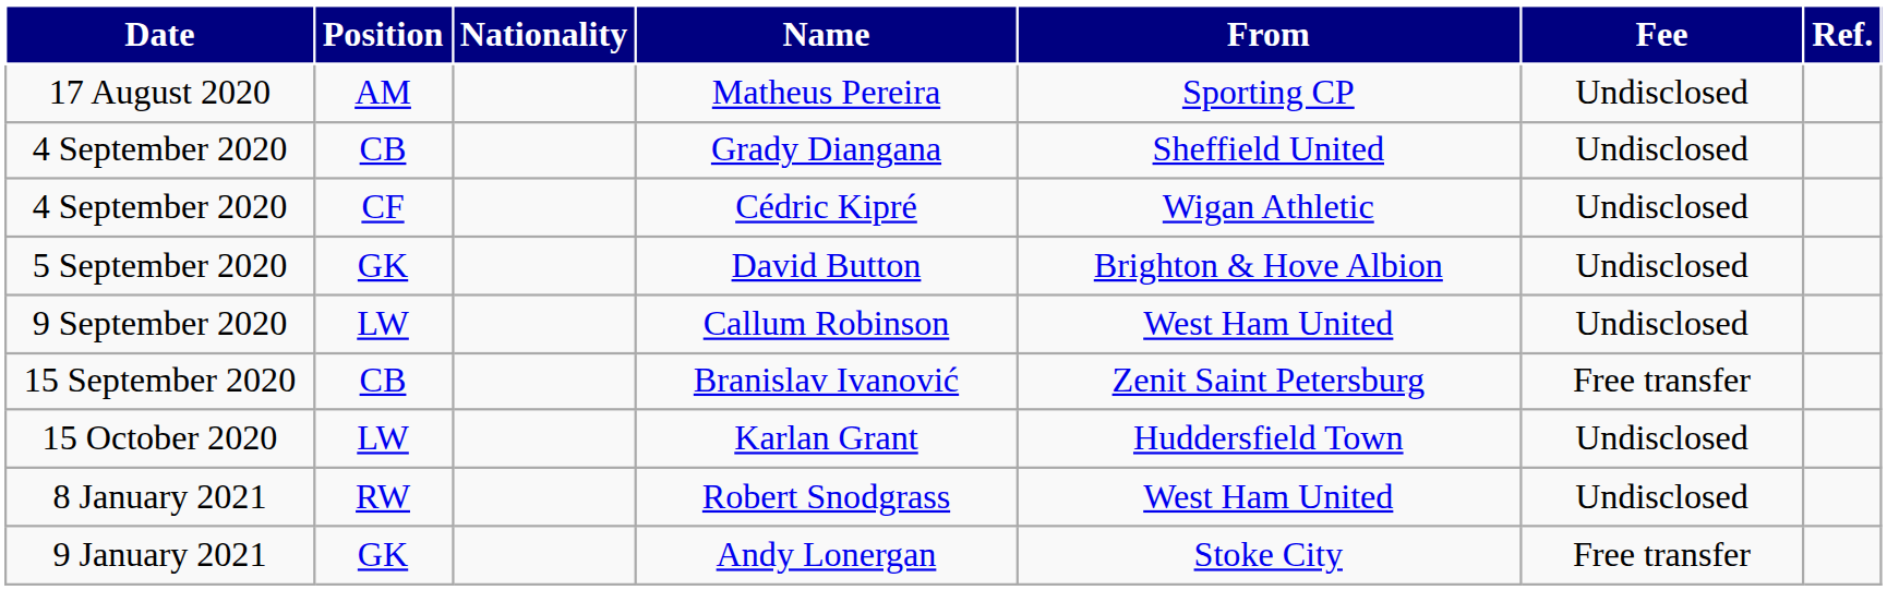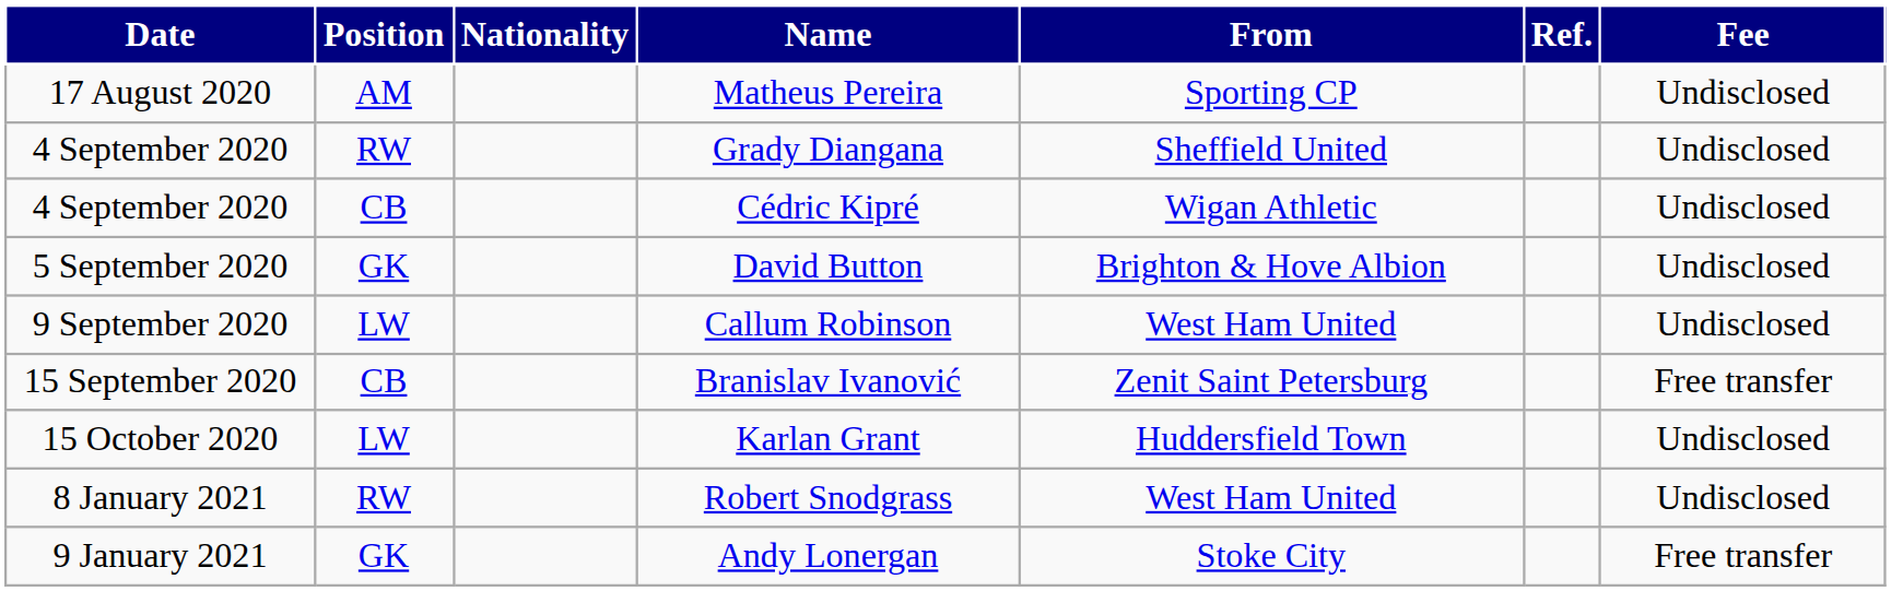 <table class="wikitable"  style="text-align:center; font-size:90%; ">
 <tr>
 <th style="background:#000080;color:#ffffff;border:1px solid #ffffff; width:120px;">Date</th>
 <th style="background:#000080;color:#ffffff;border:1px solid #ffffff; width:50px;">Position</th>
 <th style="background:#000080;color:#ffffff;border:1px solid #ffffff; width:50px;">Nationality</th>
 <th style="background:#000080;color:#ffffff;border:1px solid #ffffff; width:150px;">Name</th>
 <th style="background:#000080;color:#ffffff;border:1px solid #ffffff; width:200px;">From</th>
+<th style="background:#000080;color:#ffffff;border:1px solid #ffffff; width:25px;">Ref.</th>
 <th style="background:#000080;color:#ffffff;border:1px solid #ffffff; width:110px;">Fee</th>
-<th style="background:#000080;color:#ffffff;border:1px solid #ffffff; width:25px;">Ref.</th>
 </tr>
 <tr>
 <td>17 August 2020</td>
 <td><a href='#'>AM</a></td>
 <td></td>
 <td><a href='#'>Matheus Pereira</a></td>
 <td> <a href='#'>Sporting CP</a></td>
+<td></td>
 <td>Undisclosed</td>
+</tr>
+<tr>
+<td>4 September 2020</td>
+<td><a href='#'>RW</a></td>
 <td></td>
+<td><a href='#'>Grady Diangana</a></td>
+<td> <a href='#'>Sheffield United</a></td>
+<td></td>
+<td>Undisclosed</td>
 </tr>
 <tr>
 <td>4 September 2020</td>
 <td><a href='#'>CB</a></td>
 <td></td>
-<td><a href='#'>Grady Diangana</a></td>
-<td> <a href='#'>Sheffield United</a></td>
-<td>Undisclosed</td>
-<td></td>
-</tr>
-<tr>
-<td>4 September 2020</td>
-<td><a href='#'>CF</a></td>
-<td></td>
 <td><a href='#'>Cédric Kipré</a></td>
 <td> <a href='#'>Wigan Athletic</a></td>
+<td></td>
 <td>Undisclosed</td>
-<td></td>
 </tr>
 <tr>
 <td>5 September 2020</td>
 <td><a href='#'>GK</a></td>
 <td></td>
 <td><a href='#'>David Button</a></td>
 <td> <a href='#'>Brighton & Hove Albion</a></td>
+<td></td>
 <td>Undisclosed</td>
-<td></td>
 </tr>
 <tr>
 <td>9 September 2020</td>
 <td><a href='#'>LW</a></td>
 <td></td>
 <td><a href='#'>Callum Robinson</a></td>
 <td> <a href='#'>West Ham United</a></td>
+<td></td>
 <td>Undisclosed</td>
-<td></td>
 </tr>
 <tr>
 <td>15 September 2020</td>
 <td><a href='#'>CB</a></td>
 <td></td>
 <td><a href='#'>Branislav Ivanović</a></td>
 <td> <a href='#'>Zenit Saint Petersburg</a></td>
+<td></td>
 <td>Free transfer</td>
-<td></td>
 </tr>
 <tr>
 <td>15 October 2020</td>
 <td><a href='#'>LW</a></td>
 <td></td>
 <td><a href='#'>Karlan Grant</a></td>
 <td> <a href='#'>Huddersfield Town</a></td>
+<td></td>
 <td>Undisclosed</td>
-<td></td>
 </tr>
 <tr>
 <td>8 January 2021</td>
 <td><a href='#'>RW</a></td>
 <td></td>
 <td><a href='#'>Robert Snodgrass</a></td>
 <td> <a href='#'>West Ham United</a></td>
+<td></td>
 <td>Undisclosed</td>
-<td></td>
 </tr>
 <tr>
 <td>9 January 2021</td>
 <td><a href='#'>GK</a></td>
 <td></td>
 <td><a href='#'>Andy Lonergan</a></td>
 <td> <a href='#'>Stoke City</a></td>
+<td></td>
 <td>Free transfer</td>
-<td></td>
 </tr>
 </table>
